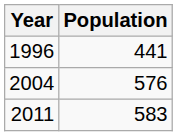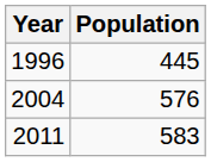 <table class="wikitable" style="line-height:1.1em;">
 <tr>
 <th>Year</th>
 <th>Population</th>
 </tr>
 <tr align="right">
 <td>1996</td>
-<td>441</td>
+<td>445</td>
 </tr>
 <tr align="right">
 <td>2004</td>
 <td>576</td>
 </tr>
 <tr align="right">
 <td>2011</td>
 <td>583</td>
 </tr>
 </table>
